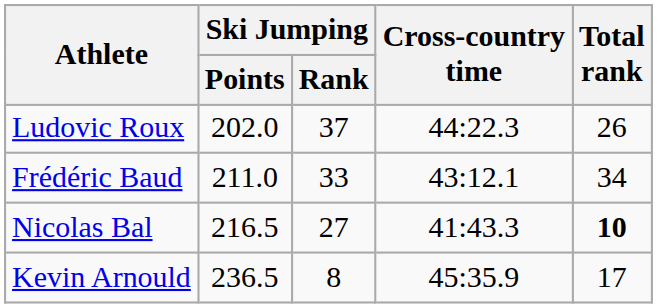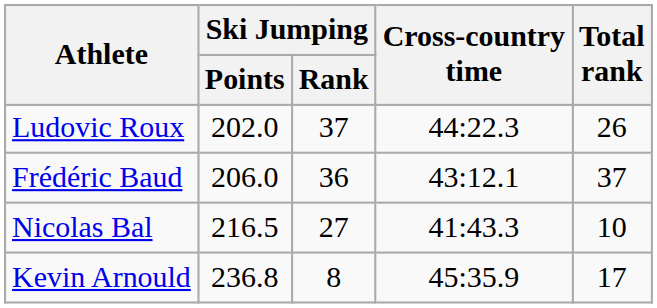 <table class="wikitable" style="font-size:90%">
 <tr>
 <th rowspan="2">Athlete</th>
 <th colspan="2">Ski Jumping</th>
 <th rowspan="2">Cross-country <br> time</th>
 <th rowspan="2">Total <br> rank</th>
 </tr>
 <tr>
 <th>Points</th>
 <th>Rank</th>
 </tr>
 <tr>
 <td><a href='#'>Ludovic Roux</a></td>
 <td align="center">202.0</td>
 <td align="center">37</td>
 <td align="center">44:22.3</td>
 <td align="center">26</td>
 </tr>
 <tr>
 <td><a href='#'>Frédéric Baud</a></td>
-<td align="center">211.0</td>
-<td align="center">33</td>
+<td align="center">206.0</td>
+<td align="center">36</td>
 <td align="center">43:12.1</td>
-<td align="center">34</td>
+<td align="center">37</td>
 </tr>
 <tr>
 <td><a href='#'>Nicolas Bal</a></td>
 <td align="center">216.5</td>
 <td align="center">27</td>
 <td align="center">41:43.3</td>
-<td align="center"><strong>10</strong></td>
+<td align="center">10</td>
 </tr>
 <tr>
 <td><a href='#'>Kevin Arnould</a></td>
-<td align="center">236.5</td>
+<td align="center">236.8</td>
 <td align="center">8</td>
 <td align="center">45:35.9</td>
 <td align="center">17</td>
 </tr>
 </table>
